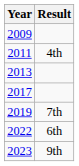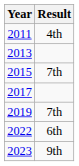 <table class="wikitable" style="text-align:center">
 <tr>
 <th>Year</th>
 <th>Result</th>
-</tr>
-<tr>
-<td><a href='#'>2009</a></td>
-<td></td>
 </tr>
 <tr>
 <td><a href='#'>2011</a></td>
 <td>4th</td>
 </tr>
 <tr>
 <td><a href='#'>2013</a></td>
 <td></td>
+</tr>
+<tr>
+<td><a href='#'>2015</a></td>
+<td>7th</td>
 </tr>
 <tr>
 <td><a href='#'>2017</a></td>
 <td></td>
 </tr>
 <tr>
 <td><a href='#'>2019</a></td>
 <td>7th</td>
 </tr>
 <tr>
 <td><a href='#'>2022</a></td>
 <td>6th</td>
 </tr>
 <tr>
 <td><a href='#'>2023</a></td>
 <td>9th</td>
 </tr>
 </table>
